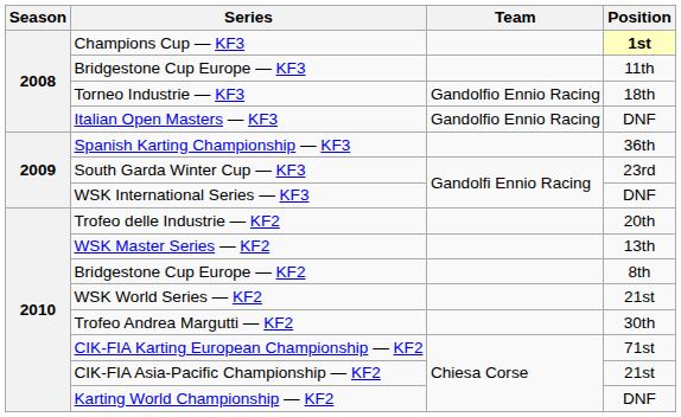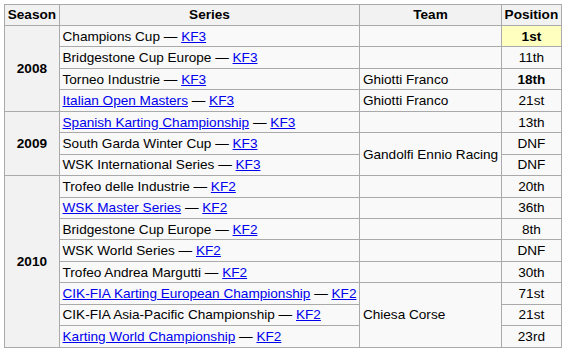 <table class="wikitable" style="font-size: 85%; text-align:center">
 <tr>
 <th>Season</th>
 <th>Series</th>
 <th>Team</th>
 <th>Position</th>
 </tr>
 <tr>
 <th rowspan="4">2008</th>
 <td align="left">Champions Cup — <a href='#'>KF3</a></td>
 <td align="left"></td>
 <td style="background:#FFFFBF;"><strong>1st</strong></td>
 </tr>
 <tr>
 <td align="left">Bridgestone Cup Europe — <a href='#'>KF3</a></td>
 <td align="left"></td>
 <td>11th</td>
 </tr>
 <tr>
 <td align="left">Torneo Industrie — <a href='#'>KF3</a></td>
-<td align="left">Gandolfio Ennio Racing</td>
-<td>18th</td>
+<td align="left">Ghiotti Franco</td>
+<td><strong>18th</strong></td>
 </tr>
 <tr>
 <td align="left"><a href='#'>Italian Open Masters</a> — <a href='#'>KF3</a></td>
-<td align="left">Gandolfio Ennio Racing</td>
-<td>DNF</td>
+<td align="left">Ghiotti Franco</td>
+<td>21st</td>
 </tr>
 <tr>
 <th rowspan="3">2009</th>
 <td align="left"><a href='#'>Spanish Karting Championship</a> — <a href='#'>KF3</a></td>
 <td align="left"></td>
-<td>36th</td>
+<td>13th</td>
 </tr>
 <tr>
 <td align="left">South Garda Winter Cup — <a href='#'>KF3</a></td>
 <td rowspan="2" align="left">Gandolfi Ennio Racing</td>
-<td>23rd</td>
+<td>DNF</td>
 </tr>
 <tr>
 <td align="left">WSK International Series — <a href='#'>KF3</a></td>
 <td>DNF</td>
 </tr>
 <tr>
 <th rowspan="8">2010</th>
 <td align="left">Trofeo delle Industrie — <a href='#'>KF2</a></td>
 <td align="left"></td>
 <td>20th</td>
 </tr>
 <tr>
 <td align="left"><a href='#'>WSK Master Series</a> — <a href='#'>KF2</a></td>
 <td align="left"></td>
-<td>13th</td>
+<td>36th</td>
 </tr>
 <tr>
 <td align="left">Bridgestone Cup Europe — <a href='#'>KF2</a></td>
 <td align="left"></td>
 <td>8th</td>
 </tr>
 <tr>
 <td align="left">WSK World Series — <a href='#'>KF2</a></td>
 <td align="left"></td>
-<td>21st</td>
+<td>DNF</td>
 </tr>
 <tr>
 <td align="left">Trofeo Andrea Margutti — <a href='#'>KF2</a></td>
 <td align="left"></td>
 <td>30th</td>
 </tr>
 <tr>
 <td align="left"><a href='#'>CIK-FIA Karting European Championship</a> — <a href='#'>KF2</a></td>
 <td rowspan="3" align="left">Chiesa Corse</td>
 <td>71st</td>
 </tr>
 <tr>
 <td align="left">CIK-FIA Asia-Pacific Championship — <a href='#'>KF2</a></td>
 <td>21st</td>
 </tr>
 <tr>
 <td align="left"><a href='#'>Karting World Championship</a> — <a href='#'>KF2</a></td>
-<td>DNF</td>
+<td>23rd</td>
 </tr>
 </table>
